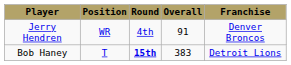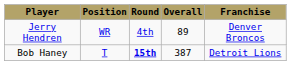 <table class="wikitable" style="text-align:center" width="45%">
 <tr align="center"  style="background:#B3A369;color:black;">
 <td><strong>Player</strong></td>
 <td><strong>Position</strong></td>
 <td><strong>Round</strong></td>
 <td><strong>Overall</strong></td>
 <td><strong>Franchise</strong></td>
 </tr>
 <tr align="center" bgcolor="">
 <td><a href='#'>Jerry Hendren</a></td>
 <td><a href='#'>WR</a></td>
 <td><a href='#'>4th</a></td>
-<td>91</td>
+<td>89</td>
 <td><a href='#'>Denver Broncos</a></td>
 </tr>
 <tr>
 <td>Bob Haney</td>
 <td><a href='#'>T</a></td>
 <td><strong><a href='#'>15th</a></strong></td>
-<td>383</td>
+<td>387</td>
 <td><a href='#'>Detroit Lions</a></td>
 </tr>
 </table>
